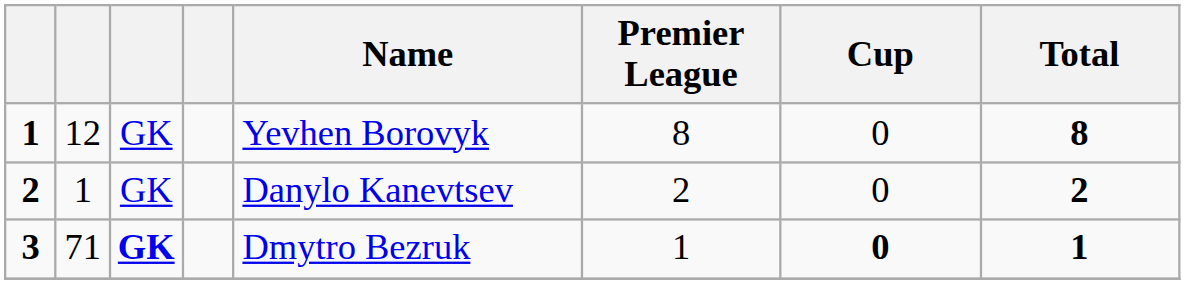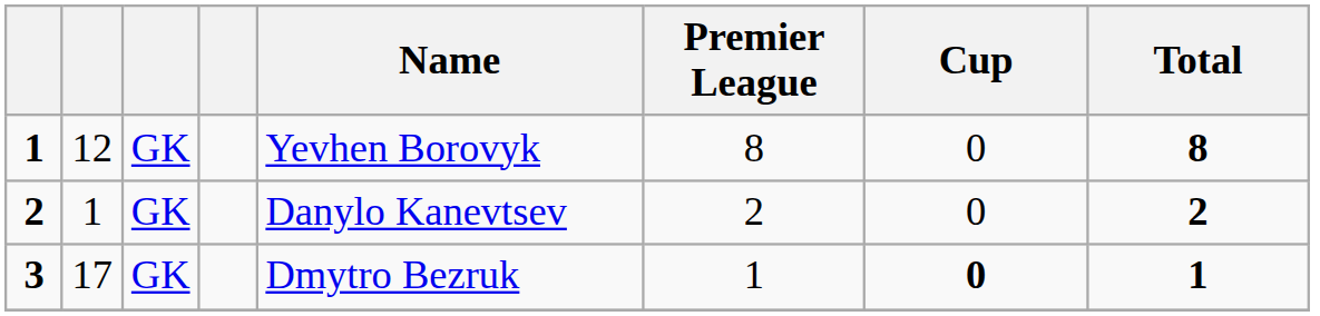 <table class="wikitable" style="text-align:center">
 <tr>
 <th width=15></th>
 <th width=15></th>
 <th width=15></th>
 <th width=15></th>
 <th width=145>Name</th>
 <th width=80><strong>Premier League</strong></th>
 <th width=80><strong>Cup</strong></th>
 <th width=80>Total</th>
 </tr>
 <tr>
 <td><strong>1</strong></td>
 <td>12</td>
 <td><a href='#'>GK</a></td>
 <td></td>
 <td align=left><a href='#'>Yevhen Borovyk</a></td>
 <td>8</td>
 <td>0</td>
 <td><strong>8</strong></td>
 </tr>
 <tr>
 <td><strong>2</strong></td>
 <td>1</td>
 <td><a href='#'>GK</a></td>
 <td></td>
 <td align=left><a href='#'>Danylo Kanevtsev</a></td>
 <td>2</td>
 <td>0</td>
 <td><strong>2</strong></td>
 </tr>
 <tr>
 <td><strong>3</strong></td>
-<td>71</td>
-<td><strong><a href='#'>GK</a></strong></td>
+<td>17</td>
+<td><a href='#'>GK</a></td>
 <td></td>
 <td align=left><a href='#'>Dmytro Bezruk</a></td>
 <td>1</td>
 <td><strong>0</strong></td>
 <td><strong>1</strong></td>
 </tr>
 <tr>
 </tr>
 </table>
